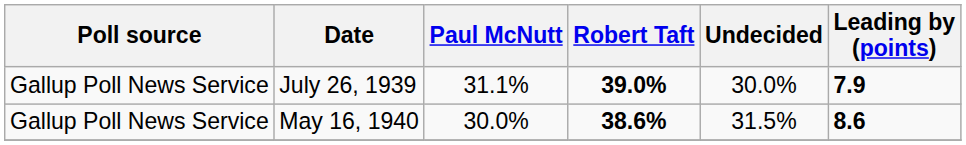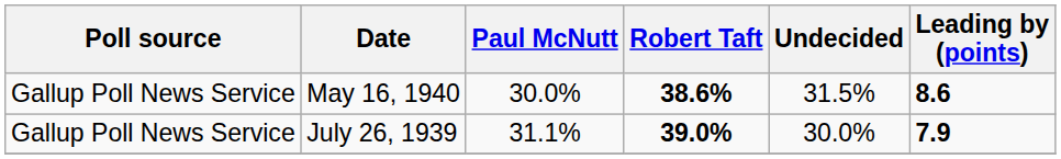 <table class="wikitable sortable collapsible collapsed">
 <tr>
 <th>Poll source</th>
 <th>Date</th>
 <th><a href='#'>Paul McNutt</a><br><small></small></th>
 <th><a href='#'>Robert Taft</a><br><small></small></th>
 <th>Undecided</th>
 <th>Leading by<br>(<a href='#'>points</a>)</th>
 </tr>
 <tr>
 <td>Gallup Poll News Service</td>
+<td>May 16, 1940</td>
+<td align="center">30.0%</td>
+<td align="center" ><strong>38.6%</strong></td>
+<td align="center">31.5%</td>
+<td><strong>8.6</strong></td>
+</tr>
+<tr>
+<td>Gallup Poll News Service</td>
 <td>July 26, 1939</td>
 <td align="center">31.1%</td>
 <td align="center" ><strong>39.0%</strong></td>
 <td align="center">30.0%</td>
 <td><strong>7.9</strong></td>
 </tr>
 <tr>
-<td>Gallup Poll News Service</td>
-<td>May 16, 1940</td>
-<td align="center">30.0%</td>
-<td align="center" ><strong>38.6%</strong></td>
-<td align="center">31.5%</td>
-<td><strong>8.6</strong></td>
-</tr>
-<tr>
 </tr>
 </table>
